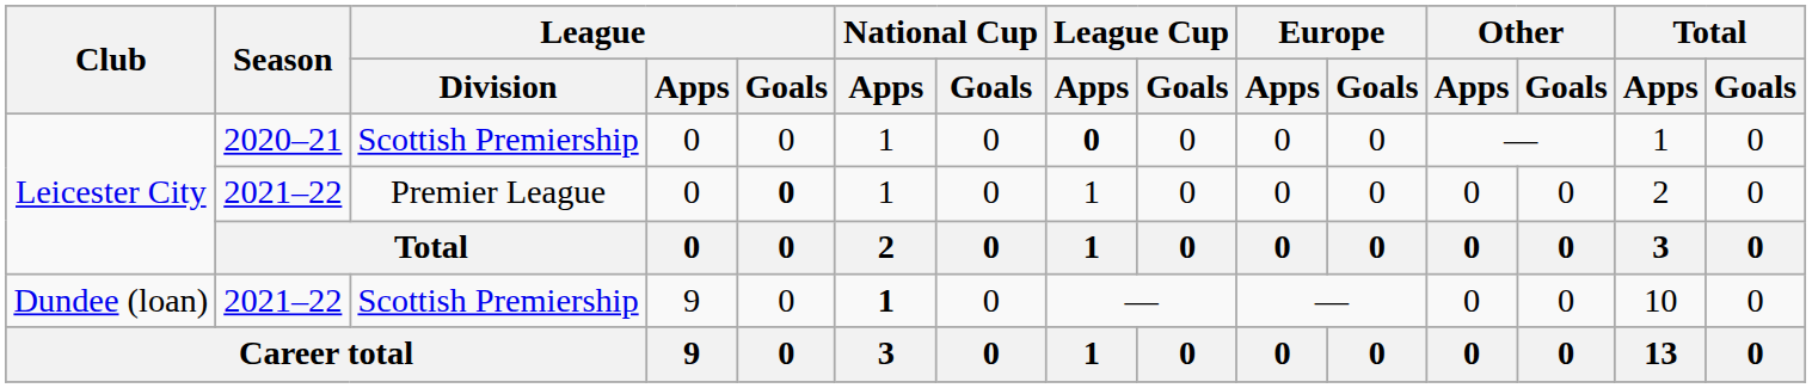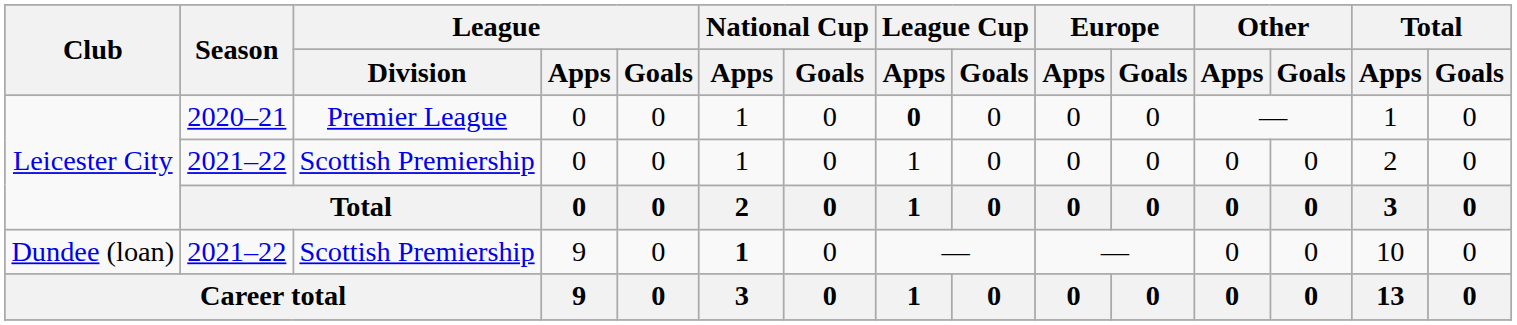 <table class=wikitable style=text-align:center>
 <tr>
 <th rowspan="2">Club</th>
 <th rowspan="2">Season</th>
 <th colspan="3">League</th>
 <th colspan="2">National Cup</th>
 <th colspan="2">League Cup</th>
 <th colspan="2">Europe</th>
 <th colspan="2">Other</th>
 <th colspan="2">Total</th>
 </tr>
 <tr>
 <th>Division</th>
 <th>Apps</th>
 <th>Goals</th>
 <th>Apps</th>
 <th>Goals</th>
 <th>Apps</th>
 <th>Goals</th>
 <th>Apps</th>
 <th>Goals</th>
 <th>Apps</th>
 <th>Goals</th>
 <th>Apps</th>
 <th>Goals</th>
 </tr>
 <tr>
 <td rowspan="3"><a href='#'>Leicester City</a></td>
 <td><a href='#'>2020–21</a></td>
-<td><a href='#'>Scottish Premiership</a></td>
+<td><a href='#'>Premier League</a></td>
 <td>0</td>
 <td>0</td>
 <td>1</td>
 <td>0</td>
 <td><strong>0</strong></td>
 <td>0</td>
 <td>0</td>
 <td>0</td>
 <td colspan="2">—</td>
 <td>1</td>
 <td>0</td>
 </tr>
 <tr>
 <td><a href='#'>2021–22</a></td>
-<td>Premier League</td>
+<td><a href='#'>Scottish Premiership</a></td>
 <td>0</td>
-<td><strong>0</strong></td>
+<td>0</td>
 <td>1</td>
 <td>0</td>
 <td>1</td>
 <td>0</td>
 <td>0</td>
 <td>0</td>
 <td>0</td>
 <td>0</td>
 <td>2</td>
 <td>0</td>
 </tr>
 <tr>
 <th colspan="2">Total</th>
 <th>0</th>
 <th>0</th>
 <th>2</th>
 <th>0</th>
 <th>1</th>
 <th>0</th>
 <th>0</th>
 <th>0</th>
 <th>0</th>
 <th>0</th>
 <th>3</th>
 <th>0</th>
 </tr>
 <tr>
 <td><a href='#'>Dundee</a> (loan)</td>
 <td><a href='#'>2021–22</a></td>
 <td><a href='#'>Scottish Premiership</a></td>
 <td>9</td>
 <td>0</td>
 <td><strong>1</strong></td>
 <td>0</td>
 <td colspan="2">—</td>
 <td colspan="2">—</td>
 <td>0</td>
 <td>0</td>
 <td>10</td>
 <td>0</td>
 </tr>
 <tr>
 <th colspan="3">Career total</th>
 <th>9</th>
 <th>0</th>
 <th>3</th>
 <th>0</th>
 <th>1</th>
 <th>0</th>
 <th>0</th>
 <th>0</th>
 <th>0</th>
 <th>0</th>
 <th>13</th>
 <th>0</th>
 </tr>
 </table>
